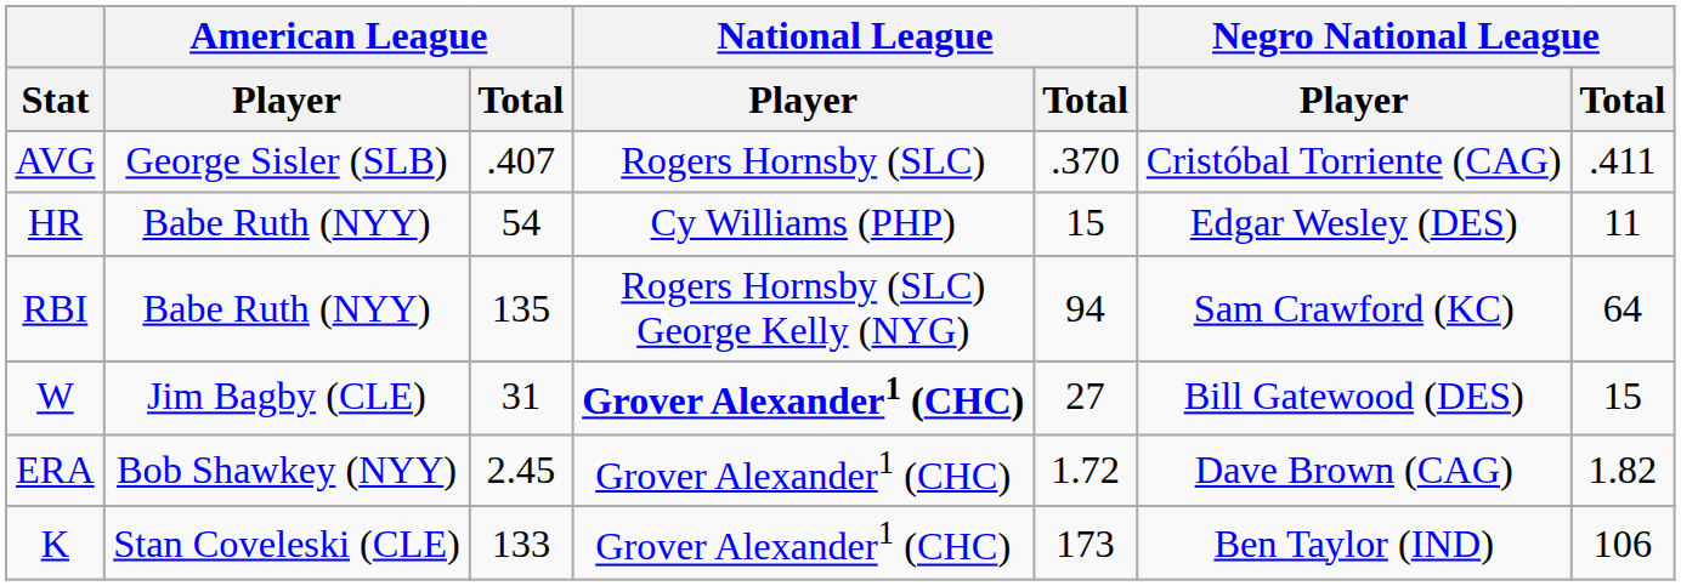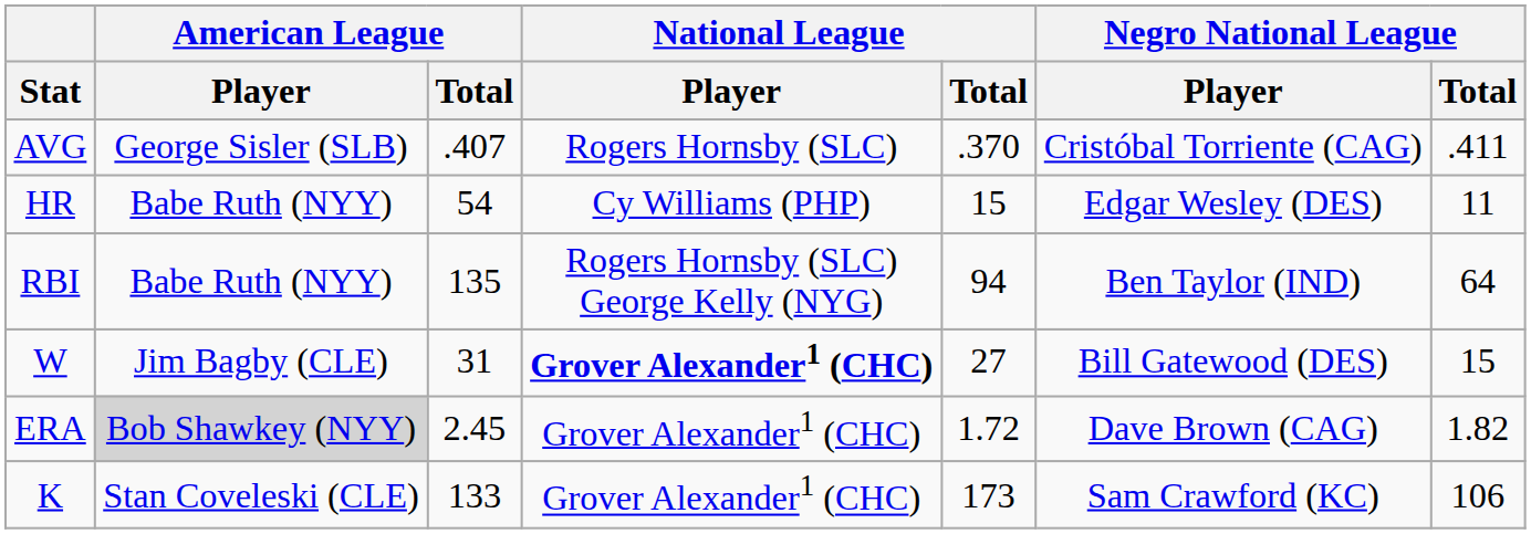 <table class="wikitable" style="text-align:center;">
 <tr>
 <th></th>
 <th colspan=2><a href='#'>American League</a></th>
 <th colspan=2><a href='#'>National League</a></th>
 <th colspan=2><a href='#'>Negro National League</a></th>
 </tr>
 <tr>
 <th>Stat</th>
 <th>Player</th>
 <th>Total</th>
 <th>Player</th>
 <th>Total</th>
 <th>Player</th>
 <th>Total</th>
 </tr>
 <tr>
 <td><a href='#'>AVG</a></td>
 <td><a href='#'>George Sisler</a> (<a href='#'>SLB</a>)</td>
 <td>.407</td>
 <td><a href='#'>Rogers Hornsby</a> (<a href='#'>SLC</a>)</td>
 <td>.370</td>
 <td><a href='#'>Cristóbal Torriente</a> (<a href='#'>CAG</a>)</td>
 <td>.411</td>
 </tr>
 <tr>
 <td><a href='#'>HR</a></td>
 <td><a href='#'>Babe Ruth</a> (<a href='#'>NYY</a>)</td>
 <td>54</td>
 <td><a href='#'>Cy Williams</a> (<a href='#'>PHP</a>)</td>
 <td>15</td>
 <td><a href='#'>Edgar Wesley</a> (<a href='#'>DES</a>)</td>
 <td>11</td>
 </tr>
 <tr>
 <td><a href='#'>RBI</a></td>
 <td><a href='#'>Babe Ruth</a> (<a href='#'>NYY</a>)</td>
 <td>135</td>
 <td><a href='#'>Rogers Hornsby</a> (<a href='#'>SLC</a>)<br><a href='#'>George Kelly</a> (<a href='#'>NYG</a>)</td>
 <td>94</td>
-<td><a href='#'>Sam Crawford</a> (<a href='#'>KC</a>)</td>
+<td><a href='#'>Ben Taylor</a> (<a href='#'>IND</a>)</td>
 <td>64</td>
 </tr>
 <tr>
 <td><a href='#'>W</a></td>
 <td><a href='#'>Jim Bagby</a> (<a href='#'>CLE</a>)</td>
 <td>31</td>
 <td><strong><a href='#'>Grover Alexander</a><sup>1</sup> (<a href='#'>CHC</a>)</strong></td>
 <td>27</td>
 <td><a href='#'>Bill Gatewood</a> (<a href='#'>DES</a>)</td>
 <td>15</td>
 </tr>
 <tr>
 <td><a href='#'>ERA</a></td>
-<td><a href='#'>Bob Shawkey</a> (<a href='#'>NYY</a>)</td>
+<td style="background: lightgrey;"><a href='#'>Bob Shawkey</a> (<a href='#'>NYY</a>)</td>
 <td>2.45</td>
 <td><a href='#'>Grover Alexander</a><sup>1</sup> (<a href='#'>CHC</a>)</td>
 <td>1.72</td>
 <td><a href='#'>Dave Brown</a> (<a href='#'>CAG</a>)</td>
 <td>1.82</td>
 </tr>
 <tr>
 <td><a href='#'>K</a></td>
 <td><a href='#'>Stan Coveleski</a> (<a href='#'>CLE</a>)</td>
 <td>133</td>
 <td><a href='#'>Grover Alexander</a><sup>1</sup> (<a href='#'>CHC</a>)</td>
 <td>173</td>
-<td><a href='#'>Ben Taylor</a> (<a href='#'>IND</a>)</td>
+<td><a href='#'>Sam Crawford</a> (<a href='#'>KC</a>)</td>
 <td>106</td>
 </tr>
 </table>
